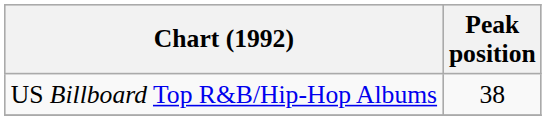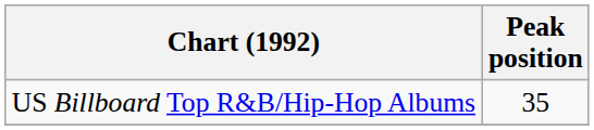 <table class="wikitable sortable">
 <tr>
 <th>Chart (1992)</th>
 <th>Peak<br>position</th>
 </tr>
 <tr>
 <td>US <em>Billboard</em> <a href='#'>Top R&B/Hip-Hop Albums</a></td>
-<td style="text-align:center;">38</td>
+<td style="text-align:center;">35</td>
 </tr>
 <tr>
 </tr>
 </table>
